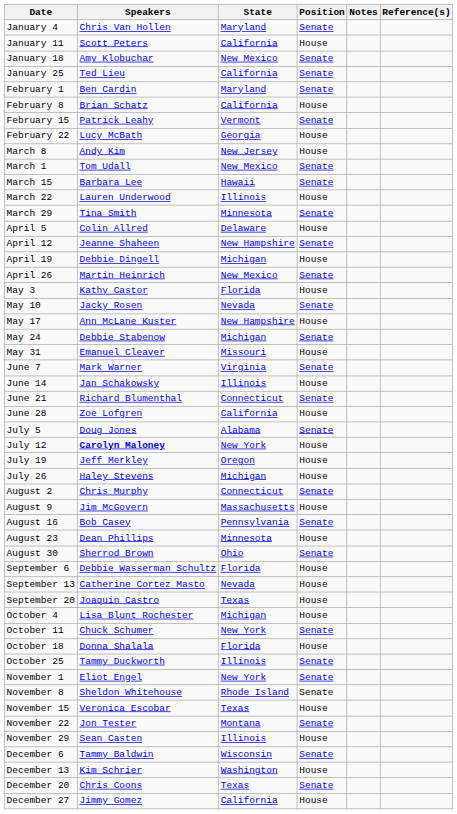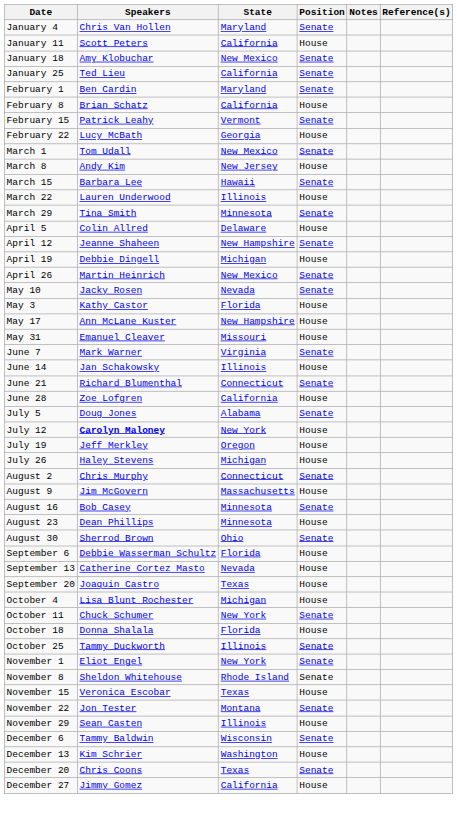 <table class="wikitable sortable mw-collapsible mw-collapsed">
 <tr>
 <th style="text-align: center;">Date</th>
 <th style="text-align: center;">Speakers</th>
 <th style="text-align: center;">State</th>
 <th style="text-align: center;">Position</th>
 <th style="text-align: center;">Notes</th>
 <th style="text-align: center;">Reference(s)</th>
 </tr>
 <tr>
 <td>January 4</td>
 <td><a href='#'>Chris Van Hollen</a></td>
 <td><a href='#'>Maryland</a></td>
 <td><a href='#'>Senate</a></td>
 <td></td>
 <td></td>
 </tr>
 <tr>
 <td>January 11</td>
 <td><a href='#'>Scott Peters</a></td>
 <td><a href='#'>California</a></td>
 <td>House</td>
 <td></td>
 <td></td>
 </tr>
 <tr>
 <td>January 18</td>
 <td><a href='#'>Amy Klobuchar</a></td>
 <td><a href='#'>New Mexico</a></td>
 <td><a href='#'>Senate</a></td>
 <td></td>
 <td></td>
 </tr>
 <tr>
 <td>January 25</td>
 <td><a href='#'>Ted Lieu</a></td>
 <td><a href='#'>California</a></td>
 <td><a href='#'>Senate</a></td>
 <td></td>
 <td></td>
 </tr>
 <tr>
 <td>February 1</td>
 <td><a href='#'>Ben Cardin</a></td>
 <td><a href='#'>Maryland</a></td>
 <td><a href='#'>Senate</a></td>
 <td></td>
 <td></td>
 </tr>
 <tr>
 <td>February 8</td>
 <td><a href='#'>Brian Schatz</a></td>
 <td><a href='#'>California</a></td>
 <td>House</td>
 <td></td>
 <td></td>
 </tr>
 <tr>
 <td>February 15</td>
 <td><a href='#'>Patrick Leahy</a></td>
 <td><a href='#'>Vermont</a></td>
 <td><a href='#'>Senate</a></td>
 <td></td>
 <td></td>
 </tr>
 <tr>
 <td>February 22</td>
 <td><a href='#'>Lucy McBath</a></td>
 <td><a href='#'>Georgia</a></td>
 <td>House</td>
 <td></td>
 <td></td>
 </tr>
 <tr>
+<td>March 1</td>
+<td><a href='#'>Tom Udall</a></td>
+<td><a href='#'>New Mexico</a></td>
+<td><a href='#'>Senate</a></td>
+<td></td>
+<td></td>
+</tr>
+<tr>
 <td>March 8</td>
 <td><a href='#'>Andy Kim</a></td>
 <td><a href='#'>New Jersey</a></td>
 <td>House</td>
-<td></td>
-<td></td>
-</tr>
-<tr>
-<td>March 1</td>
-<td><a href='#'>Tom Udall</a></td>
-<td><a href='#'>New Mexico</a></td>
-<td><a href='#'>Senate</a></td>
 <td></td>
 <td></td>
 </tr>
 <tr>
 <td>March 15</td>
 <td><a href='#'>Barbara Lee</a></td>
 <td><a href='#'>Hawaii</a></td>
 <td><a href='#'>Senate</a></td>
 <td></td>
 <td></td>
 </tr>
 <tr>
 <td>March 22</td>
 <td><a href='#'>Lauren Underwood</a></td>
 <td><a href='#'>Illinois</a></td>
 <td>House</td>
 <td></td>
 <td></td>
 </tr>
 <tr>
 <td>March 29</td>
 <td><a href='#'>Tina Smith</a></td>
 <td><a href='#'>Minnesota</a></td>
 <td><a href='#'>Senate</a></td>
 <td></td>
 <td></td>
 </tr>
 <tr>
 <td>April 5</td>
 <td><a href='#'>Colin Allred</a></td>
 <td><a href='#'>Delaware</a></td>
 <td>House</td>
 <td></td>
 <td></td>
 </tr>
 <tr>
 <td>April 12</td>
 <td><a href='#'>Jeanne Shaheen</a></td>
 <td><a href='#'>New Hampshire</a></td>
 <td><a href='#'>Senate</a></td>
 <td></td>
 <td></td>
 </tr>
 <tr>
 <td>April 19</td>
 <td><a href='#'>Debbie Dingell</a></td>
 <td><a href='#'>Michigan</a></td>
 <td>House</td>
 <td></td>
 <td></td>
 </tr>
 <tr>
 <td>April 26</td>
 <td><a href='#'>Martin Heinrich</a></td>
 <td><a href='#'>New Mexico</a></td>
 <td><a href='#'>Senate</a></td>
 <td></td>
 <td></td>
 </tr>
 <tr>
+<td>May 10</td>
+<td><a href='#'>Jacky Rosen</a></td>
+<td><a href='#'>Nevada</a></td>
+<td><a href='#'>Senate</a></td>
+<td></td>
+<td></td>
+</tr>
+<tr>
 <td>May 3</td>
 <td><a href='#'>Kathy Castor</a></td>
 <td><a href='#'>Florida</a></td>
 <td>House</td>
 <td></td>
 <td></td>
 </tr>
 <tr>
-<td>May 10</td>
-<td><a href='#'>Jacky Rosen</a></td>
-<td><a href='#'>Nevada</a></td>
-<td><a href='#'>Senate</a></td>
-<td></td>
-<td></td>
-</tr>
-<tr>
 <td>May 17</td>
 <td><a href='#'>Ann McLane Kuster</a></td>
 <td><a href='#'>New Hampshire</a></td>
 <td>House</td>
-<td></td>
-<td></td>
-</tr>
-<tr>
-<td>May 24</td>
-<td><a href='#'>Debbie Stabenow</a></td>
-<td><a href='#'>Michigan</a></td>
-<td><a href='#'>Senate</a></td>
 <td></td>
 <td></td>
 </tr>
 <tr>
 <td>May 31</td>
 <td><a href='#'>Emanuel Cleaver</a></td>
 <td><a href='#'>Missouri</a></td>
 <td>House</td>
 <td></td>
 <td></td>
 </tr>
 <tr>
 <td>June 7</td>
 <td><a href='#'>Mark Warner</a></td>
 <td><a href='#'>Virginia</a></td>
 <td><a href='#'>Senate</a></td>
 <td></td>
 <td></td>
 </tr>
 <tr>
 <td>June 14</td>
 <td><a href='#'>Jan Schakowsky</a></td>
 <td><a href='#'>Illinois</a></td>
 <td>House</td>
 <td></td>
 <td></td>
 </tr>
 <tr>
 <td>June 21</td>
 <td><a href='#'>Richard Blumenthal</a></td>
 <td><a href='#'>Connecticut</a></td>
 <td><a href='#'>Senate</a></td>
 <td></td>
 <td></td>
 </tr>
 <tr>
 <td>June 28</td>
 <td><a href='#'>Zoe Lofgren</a></td>
 <td><a href='#'>California</a></td>
 <td>House</td>
 <td></td>
 <td></td>
 </tr>
 <tr>
 <td>July 5</td>
 <td><a href='#'>Doug Jones</a></td>
 <td><a href='#'>Alabama</a></td>
 <td><a href='#'>Senate</a></td>
 <td></td>
 <td></td>
 </tr>
 <tr>
 <td>July 12</td>
 <td><strong><a href='#'>Carolyn Maloney</a></strong></td>
 <td><a href='#'>New York</a></td>
 <td>House</td>
 <td></td>
 <td></td>
 </tr>
 <tr>
 <td>July 19</td>
 <td><a href='#'>Jeff Merkley</a></td>
 <td><a href='#'>Oregon</a></td>
 <td>House</td>
 <td></td>
 <td></td>
 </tr>
 <tr>
 <td>July 26</td>
 <td><a href='#'>Haley Stevens</a></td>
 <td><a href='#'>Michigan</a></td>
 <td>House</td>
 <td></td>
 <td></td>
 </tr>
 <tr>
 <td>August 2</td>
 <td><a href='#'>Chris Murphy</a></td>
 <td><a href='#'>Connecticut</a></td>
 <td><a href='#'>Senate</a></td>
 <td></td>
 <td></td>
 </tr>
 <tr>
 <td>August 9</td>
 <td><a href='#'>Jim McGovern</a></td>
 <td><a href='#'>Massachusetts</a></td>
 <td>House</td>
 <td></td>
 <td></td>
 </tr>
 <tr>
 <td>August 16</td>
 <td><a href='#'>Bob Casey</a></td>
-<td><a href='#'>Pennsylvania</a></td>
+<td><a href='#'>Minnesota</a></td>
 <td><a href='#'>Senate</a></td>
 <td></td>
 <td></td>
 </tr>
 <tr>
 <td>August 23</td>
 <td><a href='#'>Dean Phillips</a></td>
 <td><a href='#'>Minnesota</a></td>
 <td>House</td>
 <td></td>
 <td></td>
 </tr>
 <tr>
 <td>August 30</td>
 <td><a href='#'>Sherrod Brown</a></td>
 <td><a href='#'>Ohio</a></td>
 <td><a href='#'>Senate</a></td>
 <td></td>
 <td></td>
 </tr>
 <tr>
 <td>September 6</td>
 <td><a href='#'>Debbie Wasserman Schultz</a></td>
 <td><a href='#'>Florida</a></td>
 <td>House</td>
 <td></td>
 <td></td>
 </tr>
 <tr>
 <td>September 13</td>
 <td><a href='#'>Catherine Cortez Masto</a></td>
 <td><a href='#'>Nevada</a></td>
 <td>House</td>
 <td></td>
 <td></td>
 </tr>
 <tr>
 <td>September 20</td>
 <td><a href='#'>Joaquin Castro</a></td>
 <td><a href='#'>Texas</a></td>
 <td>House</td>
 <td></td>
 <td></td>
 </tr>
 <tr>
 <td>October 4</td>
 <td><a href='#'>Lisa Blunt Rochester</a></td>
 <td><a href='#'>Michigan</a></td>
 <td>House</td>
 <td></td>
 <td></td>
 </tr>
 <tr>
 <td>October 11</td>
 <td><a href='#'>Chuck Schumer</a></td>
 <td><a href='#'>New York</a></td>
 <td><a href='#'>Senate</a></td>
 <td></td>
 <td></td>
 </tr>
 <tr>
 <td>October 18</td>
 <td><a href='#'>Donna Shalala</a></td>
 <td><a href='#'>Florida</a></td>
 <td>House</td>
 <td></td>
 <td></td>
 </tr>
 <tr>
 <td>October 25</td>
 <td><a href='#'>Tammy Duckworth</a></td>
 <td><a href='#'>Illinois</a></td>
 <td><a href='#'>Senate</a></td>
 <td></td>
 <td></td>
 </tr>
 <tr>
 <td>November 1</td>
 <td><a href='#'>Eliot Engel</a></td>
 <td><a href='#'>New York</a></td>
 <td><a href='#'>Senate</a></td>
 <td></td>
 <td></td>
 </tr>
 <tr>
 <td>November 8</td>
 <td><a href='#'>Sheldon Whitehouse</a></td>
 <td><a href='#'>Rhode Island</a></td>
 <td>Senate</td>
 <td></td>
 <td></td>
 </tr>
 <tr>
 <td>November 15</td>
 <td><a href='#'>Veronica Escobar</a></td>
 <td><a href='#'>Texas</a></td>
 <td>House</td>
 <td></td>
 <td></td>
 </tr>
 <tr>
 <td>November 22</td>
 <td><a href='#'>Jon Tester</a></td>
 <td><a href='#'>Montana</a></td>
 <td><a href='#'>Senate</a></td>
 <td></td>
 <td></td>
 </tr>
 <tr>
 <td>November 29</td>
 <td><a href='#'>Sean Casten</a></td>
 <td><a href='#'>Illinois</a></td>
 <td>House</td>
 <td></td>
 <td></td>
 </tr>
 <tr>
 <td>December 6</td>
 <td><a href='#'>Tammy Baldwin</a></td>
 <td><a href='#'>Wisconsin</a></td>
 <td><a href='#'>Senate</a></td>
 <td></td>
 <td></td>
 </tr>
 <tr>
 <td>December 13</td>
 <td><a href='#'>Kim Schrier</a></td>
 <td><a href='#'>Washington</a></td>
 <td>House</td>
 <td></td>
 <td></td>
 </tr>
 <tr>
 <td>December 20</td>
 <td><a href='#'>Chris Coons</a></td>
 <td><a href='#'>Texas</a></td>
 <td><a href='#'>Senate</a></td>
 <td></td>
 <td></td>
 </tr>
 <tr>
 <td>December 27</td>
 <td><a href='#'>Jimmy Gomez</a></td>
 <td><a href='#'>California</a></td>
 <td>House</td>
 <td></td>
 <td></td>
 </tr>
 </table>
